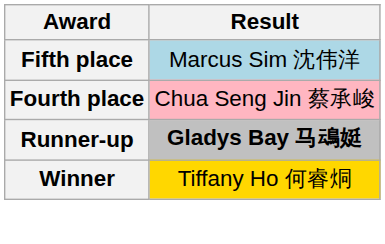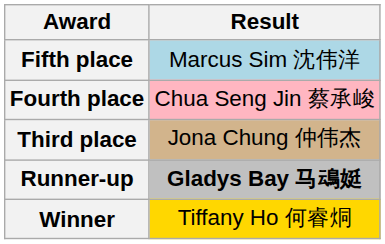 <table class="wikitable" plainrowheaders" style="text-align: center;">
 <tr>
 <th>Award</th>
 <th>Result</th>
 </tr>
 <tr>
 <th>Fifth place</th>
 <td style="background:lightblue;">Marcus Sim 沈伟洋</td>
 </tr>
 <tr>
 <th>Fourth place</th>
 <td style="background:lightpink;">Chua Seng Jin 蔡承峻</td>
 </tr>
 <tr>
+<th>Third place</th>
+<td style="background:tan;">Jona Chung 仲伟杰</td>
+</tr>
+<tr>
 <th>Runner-up</th>
 <td style="background:silver;"><strong>Gladys Bay 马䲰娗</strong></td>
 </tr>
 <tr>
 <th>Winner</th>
 <td style="background:gold;">Tiffany Ho 何睿烔</td>
 </tr>
 </table>
